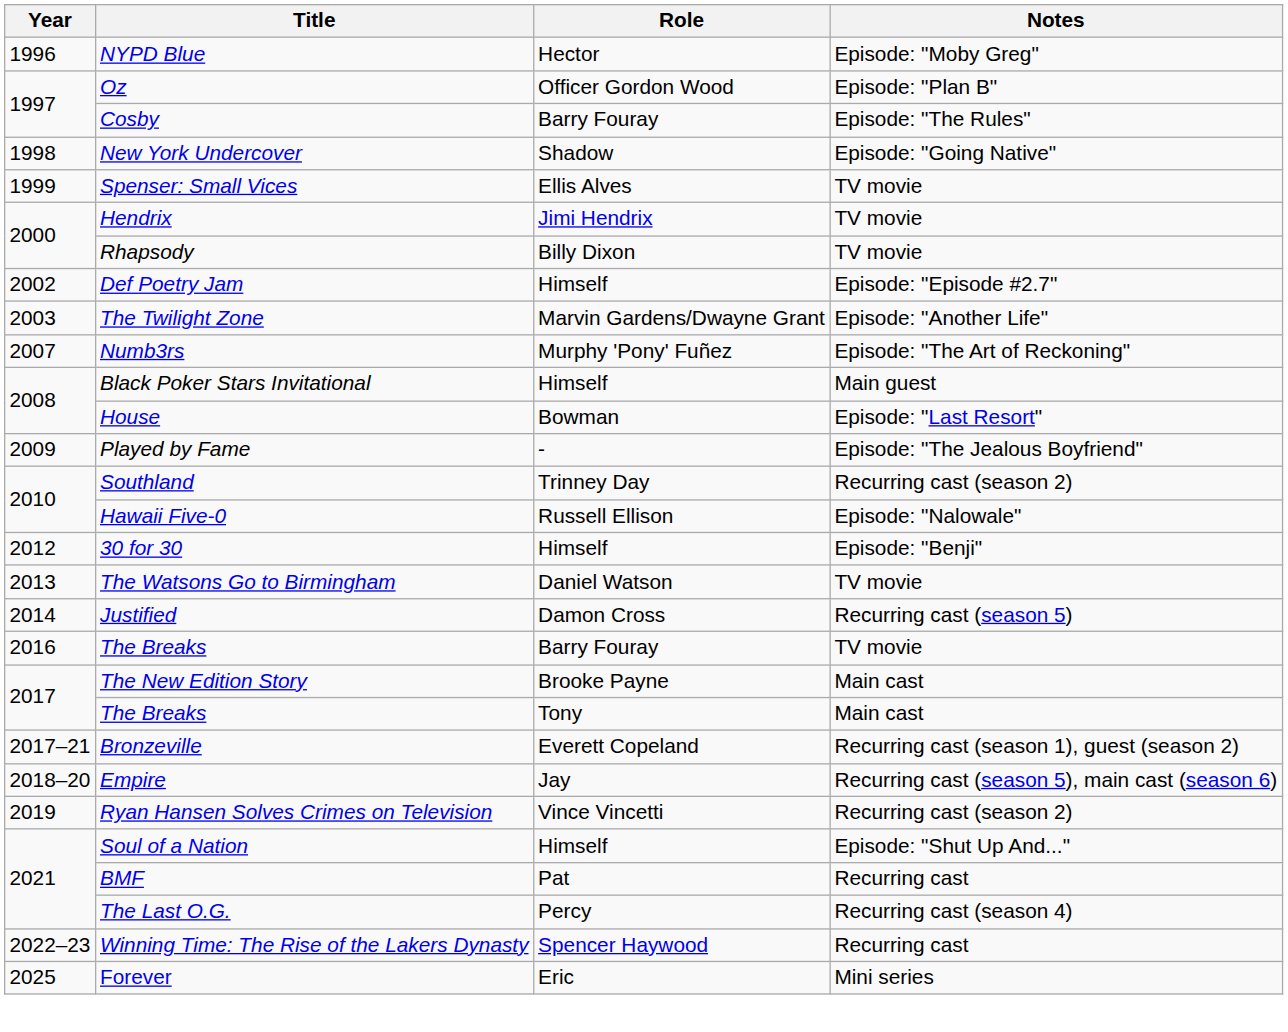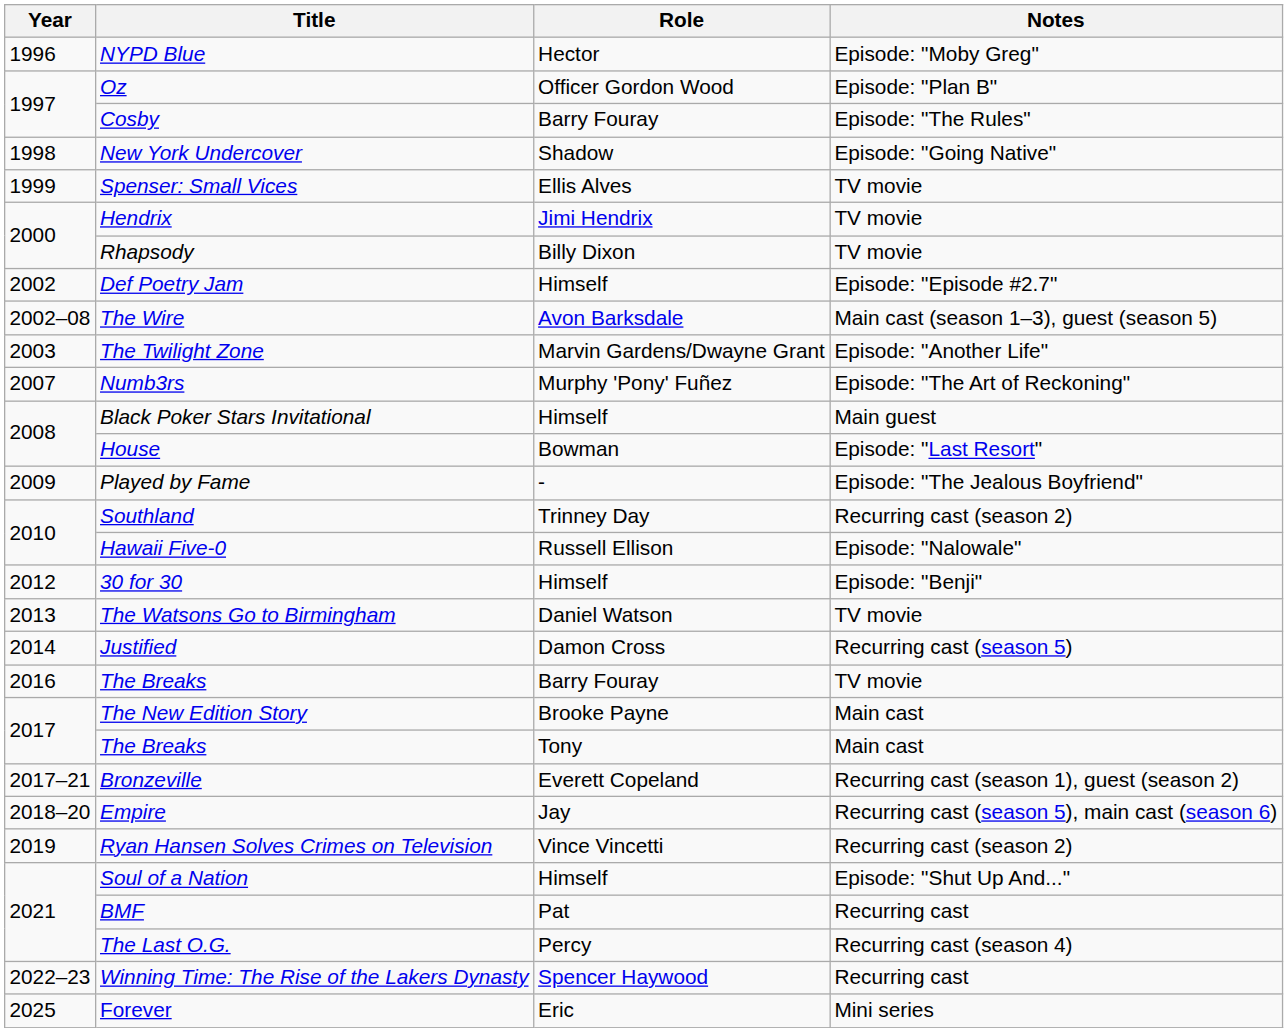 <table class="wikitable sortable">
 <tr>
 <th>Year</th>
 <th>Title</th>
 <th>Role</th>
 <th>Notes</th>
 </tr>
 <tr>
 <td>1996</td>
 <td><em><a href='#'>NYPD Blue</a></em></td>
 <td>Hector</td>
 <td>Episode: "Moby Greg"</td>
 </tr>
 <tr>
 <td rowspan=2>1997</td>
 <td><em><a href='#'>Oz</a></em></td>
 <td>Officer Gordon Wood</td>
 <td>Episode: "Plan B"</td>
 </tr>
 <tr>
 <td><em><a href='#'>Cosby</a></em></td>
 <td>Barry Fouray</td>
 <td>Episode: "The Rules"</td>
 </tr>
 <tr>
 <td>1998</td>
 <td><em><a href='#'>New York Undercover</a></em></td>
 <td>Shadow</td>
 <td>Episode: "Going Native"</td>
 </tr>
 <tr>
 <td>1999</td>
 <td><em><a href='#'>Spenser: Small Vices</a></em></td>
 <td>Ellis Alves</td>
 <td>TV movie</td>
 </tr>
 <tr>
 <td rowspan=2>2000</td>
 <td><em><a href='#'>Hendrix</a></em></td>
 <td><a href='#'>Jimi Hendrix</a></td>
 <td>TV movie</td>
 </tr>
 <tr>
 <td><em>Rhapsody</em></td>
 <td>Billy Dixon</td>
 <td>TV movie</td>
 </tr>
 <tr>
 <td>2002</td>
 <td><em><a href='#'>Def Poetry Jam</a></em></td>
 <td>Himself</td>
 <td>Episode: "Episode #2.7"</td>
+</tr>
+<tr>
+<td>2002–08</td>
+<td><em><a href='#'>The Wire</a></em></td>
+<td><a href='#'>Avon Barksdale</a></td>
+<td>Main cast (season 1–3), guest (season 5)</td>
 </tr>
 <tr>
 <td>2003</td>
 <td><em><a href='#'>The Twilight Zone</a></em></td>
 <td>Marvin Gardens/Dwayne Grant</td>
 <td>Episode: "Another Life"</td>
 </tr>
 <tr>
 <td>2007</td>
 <td><em><a href='#'>Numb3rs</a></em></td>
 <td>Murphy 'Pony' Fuñez</td>
 <td>Episode: "The Art of Reckoning"</td>
 </tr>
 <tr>
 <td rowspan=2>2008</td>
 <td><em>Black Poker Stars Invitational</em></td>
 <td>Himself</td>
 <td>Main guest</td>
 </tr>
 <tr>
 <td><em><a href='#'>House</a></em></td>
 <td>Bowman</td>
 <td>Episode: "<a href='#'>Last Resort</a>"</td>
 </tr>
 <tr>
 <td>2009</td>
 <td><em>Played by Fame</em></td>
 <td>-</td>
 <td>Episode: "The Jealous Boyfriend"</td>
 </tr>
 <tr>
 <td rowspan=2>2010</td>
 <td><em><a href='#'>Southland</a></em></td>
 <td>Trinney Day</td>
 <td>Recurring cast (season 2)</td>
 </tr>
 <tr>
 <td><em><a href='#'>Hawaii Five-0</a></em></td>
 <td>Russell Ellison</td>
 <td>Episode: "Nalowale"</td>
 </tr>
 <tr>
 <td>2012</td>
 <td><em><a href='#'>30 for 30</a></em></td>
 <td>Himself</td>
 <td>Episode: "Benji"</td>
 </tr>
 <tr>
 <td>2013</td>
 <td><em><a href='#'>The Watsons Go to Birmingham</a></em></td>
 <td>Daniel Watson</td>
 <td>TV movie</td>
 </tr>
 <tr>
 <td>2014</td>
 <td><em><a href='#'>Justified</a></em></td>
 <td>Damon Cross</td>
 <td>Recurring cast (<a href='#'>season 5</a>)</td>
 </tr>
 <tr>
 <td>2016</td>
 <td><em><a href='#'>The Breaks</a></em></td>
 <td>Barry Fouray</td>
 <td>TV movie</td>
 </tr>
 <tr>
 <td rowspan=2>2017</td>
 <td><em><a href='#'>The New Edition Story</a></em></td>
 <td>Brooke Payne</td>
 <td>Main cast</td>
 </tr>
 <tr>
 <td><em><a href='#'>The Breaks</a></em></td>
 <td>Tony</td>
 <td>Main cast</td>
 </tr>
 <tr>
 <td>2017–21</td>
 <td><em><a href='#'>Bronzeville</a></em></td>
 <td>Everett Copeland</td>
 <td>Recurring cast (season 1), guest (season 2)</td>
 </tr>
 <tr>
 <td>2018–20</td>
 <td><em><a href='#'>Empire</a></em></td>
 <td>Jay</td>
 <td>Recurring cast (<a href='#'>season 5</a>), main cast (<a href='#'>season 6</a>)</td>
 </tr>
 <tr>
 <td>2019</td>
 <td><em><a href='#'>Ryan Hansen Solves Crimes on Television</a></em></td>
 <td>Vince Vincetti</td>
 <td>Recurring cast (season 2)</td>
 </tr>
 <tr>
 <td rowspan=3>2021</td>
 <td><em><a href='#'>Soul of a Nation</a></em></td>
 <td>Himself</td>
 <td>Episode: "Shut Up And..."</td>
 </tr>
 <tr>
 <td><em><a href='#'>BMF</a></em></td>
 <td>Pat</td>
 <td>Recurring cast</td>
 </tr>
 <tr>
 <td><em><a href='#'>The Last O.G.</a></em></td>
 <td>Percy</td>
 <td>Recurring cast (season 4)</td>
 </tr>
 <tr>
 <td>2022–23</td>
 <td><em><a href='#'>Winning Time: The Rise of the Lakers Dynasty</a></em></td>
 <td><a href='#'>Spencer Haywood</a></td>
 <td>Recurring cast</td>
 </tr>
 <tr>
 <td>2025</td>
 <td><a href='#'>Forever</a></td>
 <td>Eric</td>
 <td>Mini series</td>
 </tr>
 </table>
